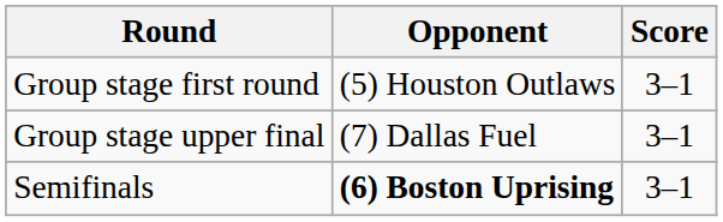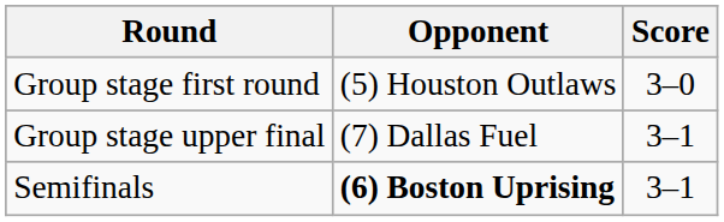 <table class="wikitable" style="text-align:center">
 <tr>
 <th>Round</th>
 <th>Opponent</th>
 <th>Score</th>
 </tr>
 <tr>
 <td style="text-align:left">Group stage first round</td>
 <td style="text-align:left">(5) Houston Outlaws</td>
-<td>3–1</td>
+<td>3–0</td>
 </tr>
 <tr>
 <td style="text-align:left">Group stage upper final</td>
 <td style="text-align:left">(7) Dallas Fuel</td>
 <td>3–1</td>
 </tr>
 <tr>
 <td style="text-align:left">Semifinals</td>
 <td style="text-align:left"><strong>(6) Boston Uprising</strong></td>
 <td>3–1</td>
 </tr>
 </table>
